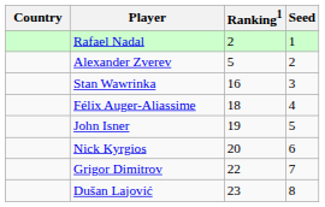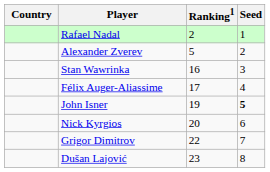 <table class="sortable wikitable">
 <tr>
 <th width="70">Country</th>
 <th width="175">Player</th>
 <th>Ranking<sup>1</sup></th>
 <th>Seed</th>
 </tr>
 <tr style="background:#cfc;">
 <td></td>
 <td><a href='#'>Rafael Nadal</a></td>
 <td>2</td>
 <td>1</td>
 </tr>
 <tr>
 <td></td>
 <td><a href='#'>Alexander Zverev</a></td>
 <td>5</td>
 <td>2</td>
 </tr>
 <tr>
 <td></td>
 <td><a href='#'>Stan Wawrinka</a></td>
 <td>16</td>
 <td>3</td>
 </tr>
 <tr>
 <td></td>
 <td><a href='#'>Félix Auger-Aliassime</a></td>
-<td>18</td>
+<td>17</td>
 <td>4</td>
 </tr>
 <tr>
 <td></td>
 <td><a href='#'>John Isner</a></td>
 <td>19</td>
-<td>5</td>
+<td><strong>5</strong></td>
 </tr>
 <tr>
 <td></td>
 <td><a href='#'>Nick Kyrgios</a></td>
 <td>20</td>
 <td>6</td>
 </tr>
 <tr>
 <td></td>
 <td><a href='#'>Grigor Dimitrov</a></td>
 <td>22</td>
 <td>7</td>
 </tr>
 <tr>
 <td></td>
 <td><a href='#'>Dušan Lajović</a></td>
 <td>23</td>
 <td>8</td>
 </tr>
 </table>
